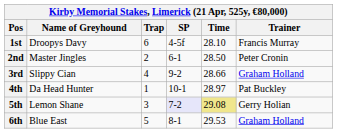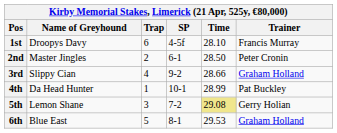 <table class="wikitable">
 <tr>
 <th colspan="6"><a href='#'>Kirby Memorial Stakes</a>, <a href='#'>Limerick</a> (21 Apr, 525y, €80,000)</th>
 </tr>
 <tr>
 <th width=30>Pos</th>
 <th width=180>Name of Greyhound</th>
 <th width=30>Trap</th>
 <th width=50>SP</th>
 <th width=50>Time</th>
 <th width=150>Trainer</th>
 </tr>
 <tr>
 <th>1st</th>
 <td>Droopys Davy </td>
 <td>6</td>
 <td>4-5f</td>
 <td>28.10</td>
 <td>Francis Murray</td>
 </tr>
 <tr>
 <th>2nd</th>
 <td>Master Jingles</td>
 <td>2</td>
 <td>6-1</td>
 <td>28.50</td>
 <td>Peter Cronin</td>
 </tr>
 <tr>
 <th>3rd</th>
 <td>Slippy Cian</td>
 <td>4</td>
 <td>9-2</td>
 <td>28.66</td>
 <td><a href='#'>Graham Holland</a></td>
 </tr>
 <tr>
 <th>4th</th>
 <td>Da Head Hunter</td>
 <td>1</td>
 <td>10-1</td>
-<td>28.97</td>
+<td>28.99</td>
 <td>Pat Buckley</td>
 </tr>
 <tr>
 <th>5th</th>
 <td>Lemon Shane</td>
 <td>3</td>
-<td style="background: lavender;">7-2</td>
+<td>7-2</td>
 <td style="background: khaki;">29.08</td>
 <td>Gerry Holian</td>
 </tr>
 <tr>
 <th>6th</th>
 <td>Blue East</td>
 <td>5</td>
 <td>8-1</td>
 <td>29.53</td>
 <td><a href='#'>Graham Holland</a></td>
 </tr>
 </table>
